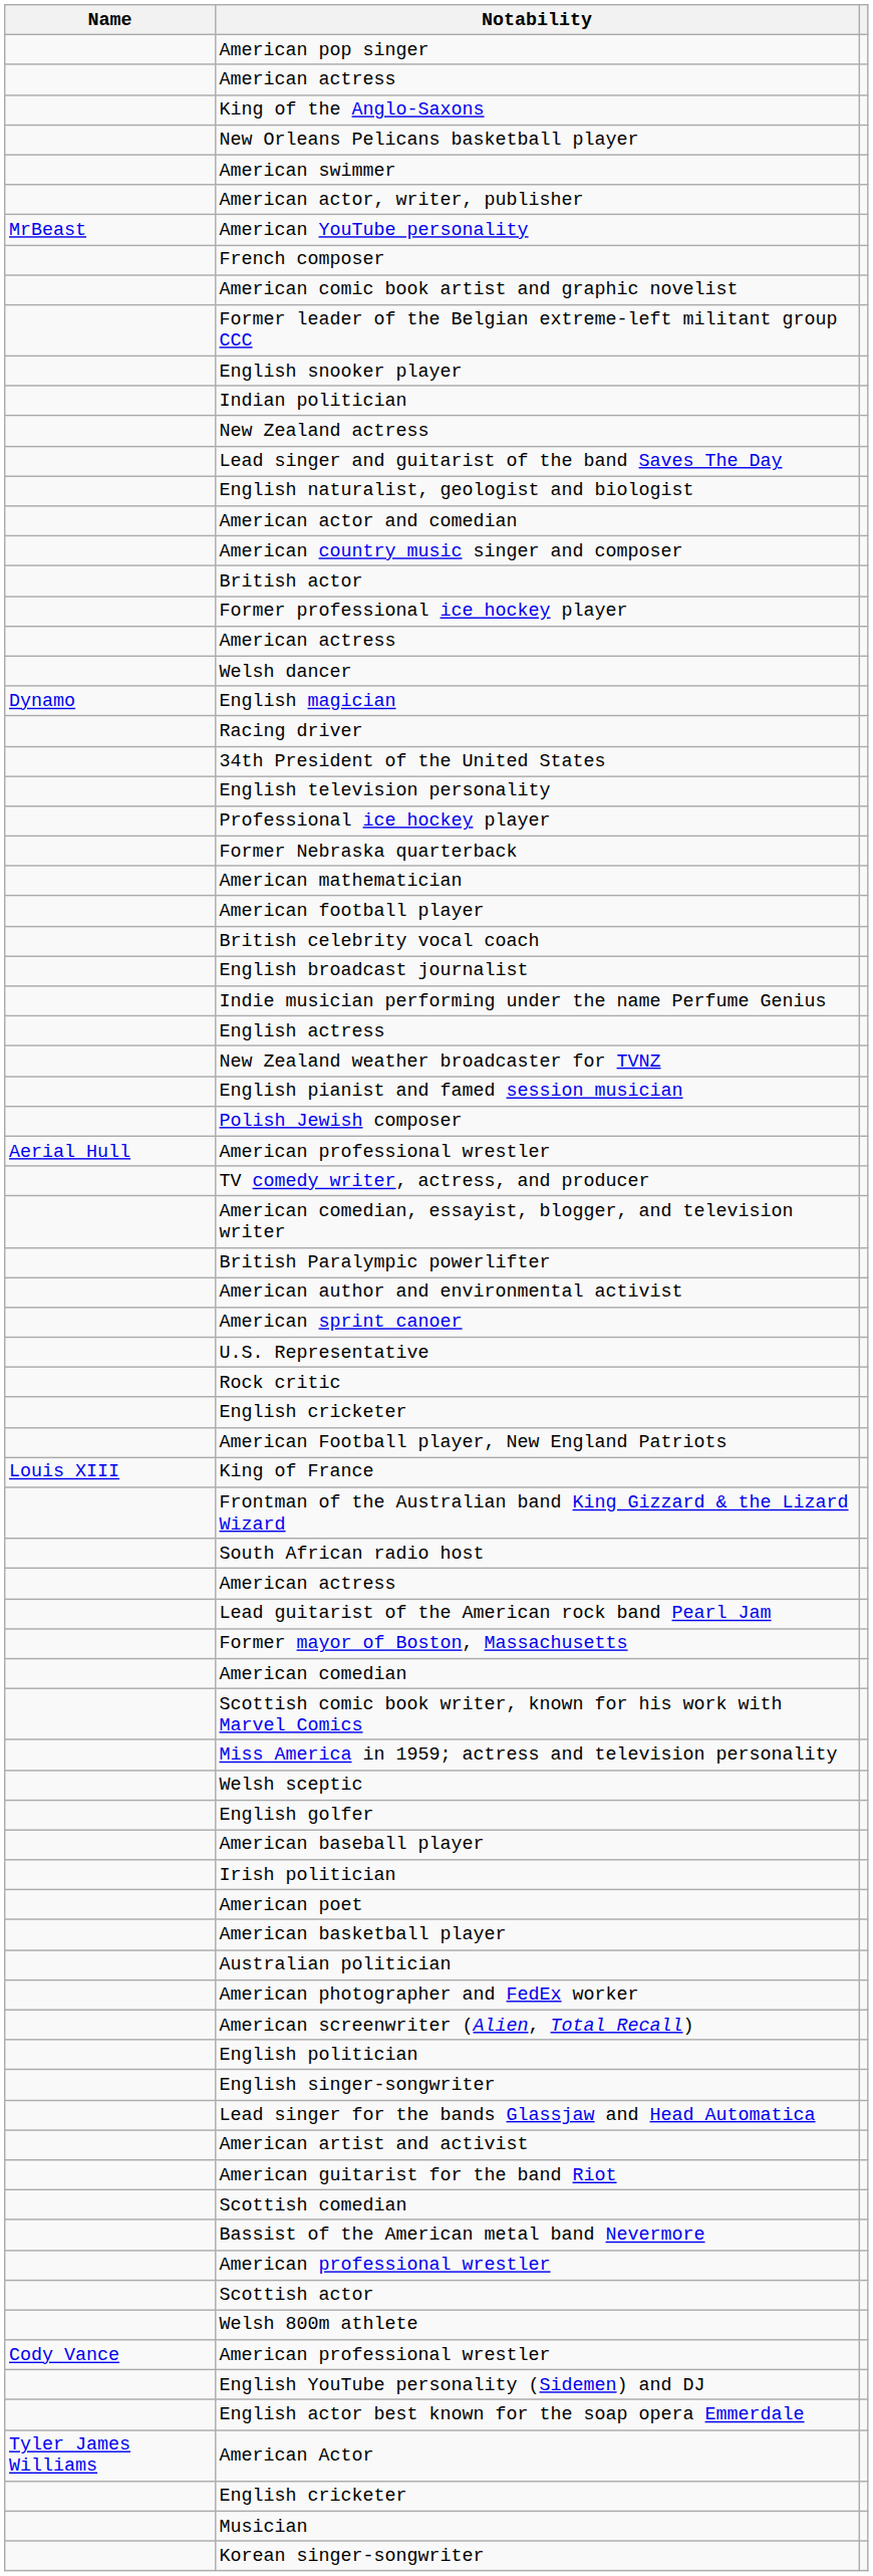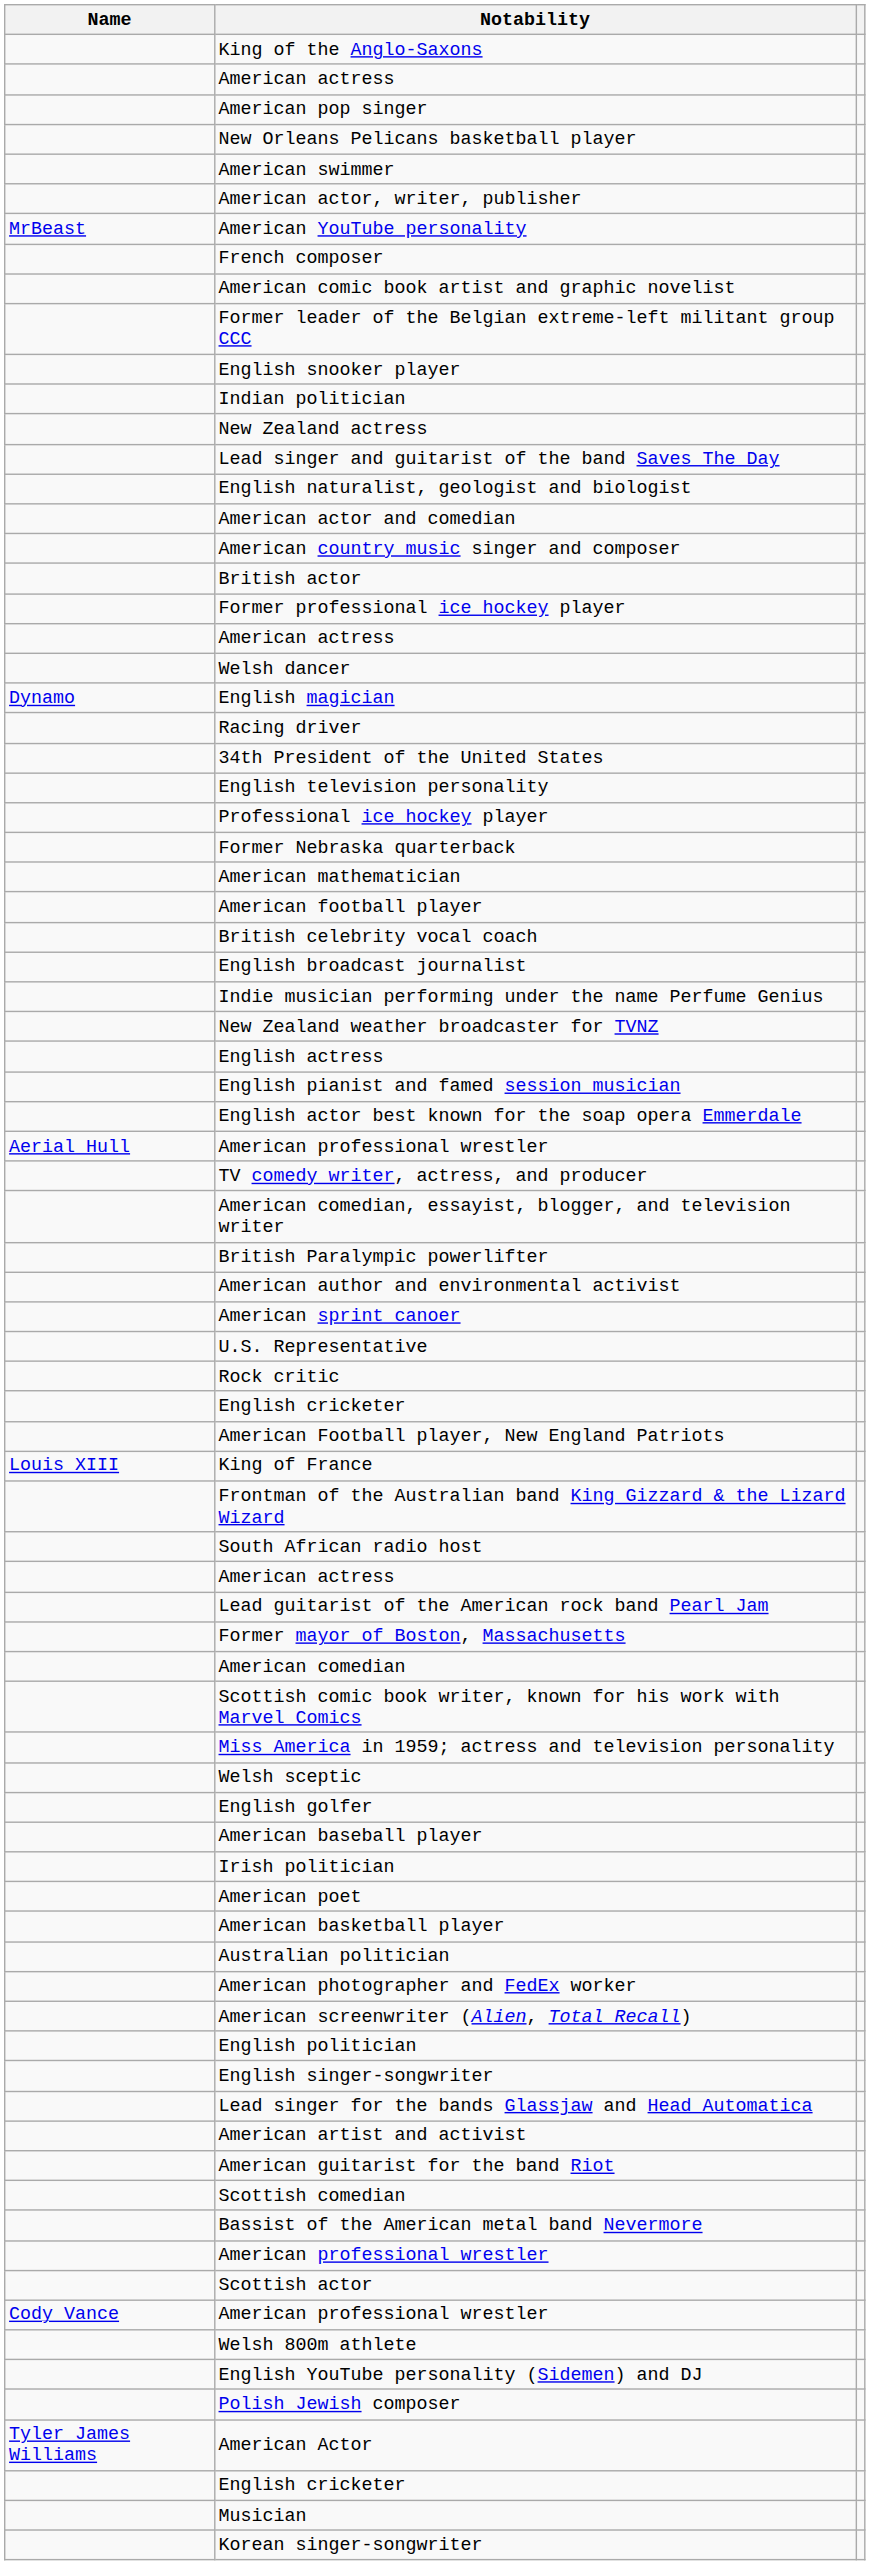 <table class="sortable wikitable">
 <tr>
 <th>Name</th>
 <th>Notability</th>
 <th class="unsortable"></th>
 </tr>
 <tr>
 <td></td>
-<td>American pop singer</td>
+<td>King of the <a href='#'>Anglo-Saxons</a></td>
 <td></td>
 </tr>
 <tr>
 <td></td>
 <td>American actress</td>
 <td></td>
 </tr>
 <tr>
 <td></td>
-<td>King of the <a href='#'>Anglo-Saxons</a></td>
+<td>American pop singer</td>
 <td></td>
 </tr>
 <tr>
 <td></td>
 <td>New Orleans Pelicans basketball player</td>
 <td></td>
 </tr>
 <tr>
 <td></td>
 <td>American swimmer</td>
 <td></td>
 </tr>
 <tr>
 <td></td>
 <td>American actor, writer, publisher</td>
 <td></td>
 </tr>
 <tr>
 <td><a href='#'>MrBeast</a></td>
 <td>American <a href='#'>YouTube personality</a></td>
 <td></td>
 </tr>
 <tr>
 <td></td>
 <td>French composer</td>
 <td></td>
 </tr>
 <tr>
 <td></td>
 <td>American comic book artist and graphic novelist</td>
 <td></td>
 </tr>
 <tr>
 <td></td>
 <td>Former leader of the Belgian extreme-left militant group <a href='#'>CCC</a></td>
 <td></td>
 </tr>
 <tr>
 <td></td>
 <td>English snooker player</td>
 <td></td>
 </tr>
 <tr>
 <td></td>
 <td>Indian politician</td>
 <td></td>
 </tr>
 <tr>
 <td></td>
 <td>New Zealand actress</td>
 <td></td>
 </tr>
 <tr>
 <td></td>
 <td>Lead singer and guitarist of the band <a href='#'>Saves The Day</a></td>
 <td></td>
 </tr>
 <tr>
 <td></td>
 <td>English naturalist, geologist and biologist</td>
 <td></td>
 </tr>
 <tr>
 <td></td>
 <td>American actor and comedian</td>
 <td></td>
 </tr>
 <tr>
 <td></td>
 <td>American <a href='#'>country music</a> singer and composer</td>
 <td></td>
 </tr>
 <tr>
 <td></td>
 <td>British actor</td>
 <td></td>
 </tr>
 <tr>
 <td></td>
 <td>Former professional <a href='#'>ice hockey</a> player</td>
 <td></td>
 </tr>
 <tr>
 <td></td>
 <td>American actress</td>
 <td></td>
 </tr>
 <tr>
 <td></td>
 <td>Welsh dancer</td>
 <td></td>
 </tr>
 <tr>
 <td><a href='#'>Dynamo</a></td>
 <td>English <a href='#'>magician</a></td>
 <td></td>
 </tr>
 <tr>
 <td></td>
 <td>Racing driver</td>
 <td></td>
 </tr>
 <tr>
 <td></td>
 <td>34th President of the United States</td>
 <td></td>
 </tr>
 <tr>
 <td></td>
 <td>English television personality</td>
 <td></td>
 </tr>
 <tr>
 <td></td>
 <td>Professional <a href='#'>ice hockey</a> player</td>
 <td></td>
 </tr>
 <tr>
 <td></td>
 <td>Former Nebraska quarterback</td>
 <td></td>
 </tr>
 <tr>
 <td></td>
 <td>American mathematician</td>
 <td></td>
 </tr>
 <tr>
 <td></td>
 <td>American football player</td>
 <td></td>
 </tr>
 <tr>
 <td></td>
 <td>British celebrity vocal coach</td>
 <td></td>
 </tr>
 <tr>
 <td></td>
 <td>English broadcast journalist</td>
 <td></td>
 </tr>
 <tr>
 <td></td>
 <td>Indie musician performing under the name Perfume Genius</td>
 <td></td>
 </tr>
 <tr>
 <td></td>
-<td>English actress</td>
+<td>New Zealand weather broadcaster for <a href='#'>TVNZ</a></td>
 <td></td>
 </tr>
 <tr>
 <td></td>
-<td>New Zealand weather broadcaster for <a href='#'>TVNZ</a></td>
+<td>English actress</td>
 <td></td>
 </tr>
 <tr>
 <td></td>
 <td>English pianist and famed <a href='#'>session musician</a></td>
 <td></td>
 </tr>
 <tr>
 <td></td>
-<td><a href='#'>Polish Jewish</a> composer</td>
+<td>English actor best known for the soap opera <a href='#'>Emmerdale</a></td>
 <td></td>
 </tr>
 <tr>
 <td><a href='#'>Aerial Hull</a></td>
 <td>American professional wrestler</td>
 <td></td>
 </tr>
 <tr>
 <td></td>
 <td>TV <a href='#'>comedy writer</a>, actress, and producer</td>
 <td></td>
 </tr>
 <tr>
 <td></td>
 <td>American comedian, essayist, blogger, and television writer</td>
 <td></td>
 </tr>
 <tr>
 <td></td>
 <td>British Paralympic powerlifter</td>
 <td></td>
 </tr>
 <tr>
 <td></td>
 <td>American author and environmental activist</td>
 <td></td>
 </tr>
 <tr>
 <td></td>
 <td>American <a href='#'>sprint canoer</a></td>
 <td></td>
 </tr>
 <tr>
 <td></td>
 <td>U.S. Representative</td>
 <td></td>
 </tr>
 <tr>
 <td></td>
 <td>Rock critic</td>
 <td></td>
 </tr>
 <tr>
 <td></td>
 <td>English cricketer</td>
 <td></td>
 </tr>
 <tr>
 <td></td>
 <td>American Football player, New England Patriots</td>
 <td></td>
 </tr>
 <tr>
 <td><a href='#'>Louis XIII</a></td>
 <td>King of France</td>
 <td></td>
 </tr>
 <tr>
 <td></td>
 <td>Frontman of the Australian band <a href='#'>King Gizzard & the Lizard Wizard</a></td>
 <td></td>
 </tr>
 <tr>
 <td></td>
 <td>South African radio host</td>
 <td></td>
 </tr>
 <tr>
 <td></td>
 <td>American actress</td>
 <td></td>
 </tr>
 <tr>
 <td></td>
 <td>Lead guitarist of the American rock band <a href='#'>Pearl Jam</a></td>
 <td></td>
 </tr>
 <tr>
 <td></td>
 <td>Former <a href='#'>mayor of Boston</a>, <a href='#'>Massachusetts</a></td>
 <td></td>
 </tr>
 <tr>
 <td></td>
 <td>American comedian</td>
 <td></td>
 </tr>
 <tr>
 <td></td>
 <td>Scottish comic book writer, known for his work with <a href='#'>Marvel Comics</a></td>
 <td></td>
 </tr>
 <tr>
 <td></td>
 <td><a href='#'>Miss America</a> in 1959; actress and television personality</td>
 <td></td>
 </tr>
 <tr>
 <td></td>
 <td>Welsh sceptic</td>
 <td></td>
 </tr>
 <tr>
 <td></td>
 <td>English golfer</td>
 <td></td>
 </tr>
 <tr>
 <td></td>
 <td>American baseball player</td>
 <td></td>
 </tr>
 <tr>
 <td></td>
 <td>Irish politician</td>
 <td></td>
 </tr>
 <tr>
 <td></td>
 <td>American poet</td>
 <td></td>
 </tr>
 <tr>
 <td></td>
 <td>American basketball player</td>
 <td></td>
 </tr>
 <tr>
 <td></td>
 <td>Australian politician</td>
 <td></td>
 </tr>
 <tr>
 <td></td>
 <td>American photographer and <a href='#'>FedEx</a> worker</td>
 <td></td>
 </tr>
 <tr>
 <td></td>
 <td>American screenwriter (<em><a href='#'>Alien</a></em>, <em><a href='#'>Total Recall</a></em>)</td>
 <td></td>
 </tr>
 <tr>
 <td></td>
 <td>English politician</td>
 <td></td>
 </tr>
 <tr>
 <td></td>
 <td>English singer-songwriter</td>
 <td></td>
 </tr>
 <tr>
 <td></td>
 <td>Lead singer for the bands <a href='#'>Glassjaw</a> and <a href='#'>Head Automatica</a></td>
 <td></td>
 </tr>
 <tr>
 <td></td>
 <td>American artist and activist</td>
 <td></td>
 </tr>
 <tr>
 <td></td>
 <td>American guitarist for the band <a href='#'>Riot</a></td>
 <td></td>
 </tr>
 <tr>
 <td></td>
 <td>Scottish comedian</td>
 <td></td>
 </tr>
 <tr>
 <td></td>
 <td>Bassist of the American metal band <a href='#'>Nevermore</a></td>
 <td></td>
 </tr>
 <tr>
 <td></td>
 <td>American <a href='#'>professional wrestler</a></td>
 <td></td>
 </tr>
 <tr>
 <td></td>
 <td>Scottish actor</td>
 <td></td>
 </tr>
 <tr>
-<td></td>
-<td>Welsh 800m athlete</td>
+<td><a href='#'>Cody Vance</a></td>
+<td>American professional wrestler</td>
 <td></td>
 </tr>
 <tr>
-<td><a href='#'>Cody Vance</a></td>
-<td>American professional wrestler</td>
+<td></td>
+<td>Welsh 800m athlete</td>
 <td></td>
 </tr>
 <tr>
 <td></td>
 <td>English YouTube personality (<a href='#'>Sidemen</a>) and DJ</td>
 <td></td>
 </tr>
 <tr>
 <td></td>
-<td>English actor best known for the soap opera <a href='#'>Emmerdale</a></td>
+<td><a href='#'>Polish Jewish</a> composer</td>
 <td></td>
 </tr>
 <tr>
 <td><a href='#'>Tyler James Williams</a></td>
 <td>American Actor</td>
 <td></td>
 </tr>
 <tr>
 <td></td>
 <td>English cricketer</td>
 <td></td>
 </tr>
 <tr>
 <td></td>
 <td>Musician</td>
 <td></td>
 </tr>
 <tr>
 <td></td>
 <td>Korean singer-songwriter</td>
 <td></td>
 </tr>
 </table>
